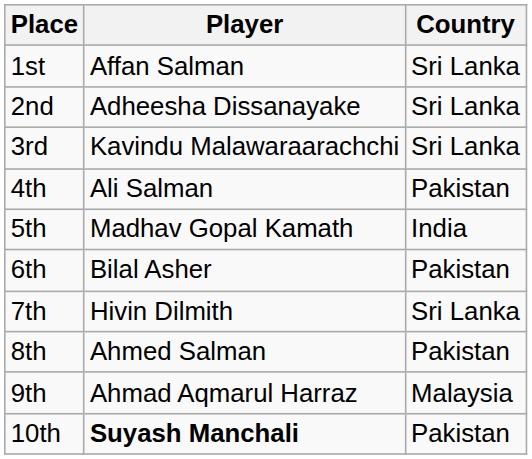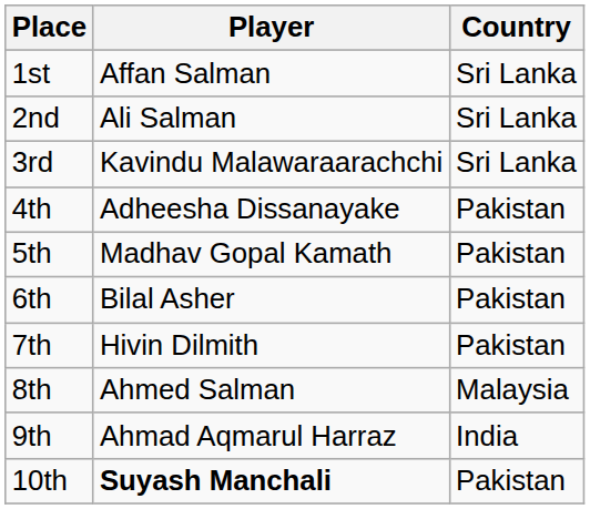 <table class="wikitable">
 <tr>
 <th>Place</th>
 <th>Player</th>
 <th>Country</th>
 </tr>
 <tr>
 <td>1st</td>
 <td>Affan Salman</td>
 <td>Sri Lanka</td>
 </tr>
 <tr>
 <td>2nd</td>
-<td>Adheesha Dissanayake</td>
+<td>Ali Salman</td>
 <td>Sri Lanka</td>
 </tr>
 <tr>
 <td>3rd</td>
 <td>Kavindu Malawaraarachchi</td>
 <td>Sri Lanka</td>
 </tr>
 <tr>
 <td>4th</td>
-<td>Ali Salman</td>
+<td>Adheesha Dissanayake</td>
 <td>Pakistan</td>
 </tr>
 <tr>
 <td>5th</td>
 <td>Madhav Gopal Kamath</td>
-<td>India</td>
+<td>Pakistan</td>
 </tr>
 <tr>
 <td>6th</td>
 <td>Bilal Asher</td>
 <td>Pakistan</td>
 </tr>
 <tr>
 <td>7th</td>
 <td>Hivin Dilmith</td>
-<td>Sri Lanka</td>
+<td>Pakistan</td>
 </tr>
 <tr>
 <td>8th</td>
 <td>Ahmed Salman</td>
-<td>Pakistan</td>
+<td>Malaysia</td>
 </tr>
 <tr>
 <td>9th</td>
 <td>Ahmad Aqmarul Harraz</td>
-<td>Malaysia</td>
+<td>India</td>
 </tr>
 <tr>
 <td>10th</td>
 <td><strong>Suyash Manchali</strong></td>
 <td>Pakistan</td>
 </tr>
 </table>
